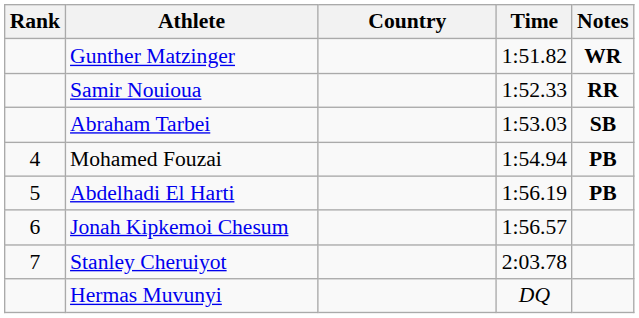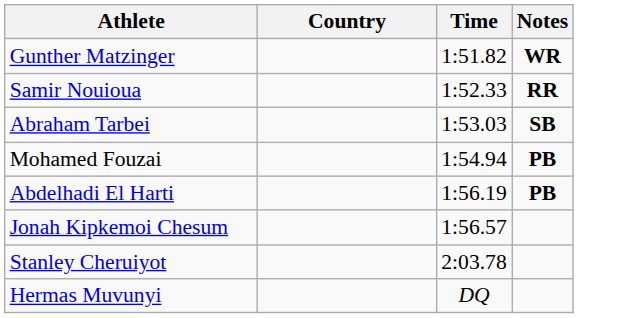 <table class="wikitable sortable" style="text-align:center">
 <tr>
-<th>Rank</th>
 <th style="width:180px">Athlete</th>
 <th style="width:125px">Country</th>
 <th>Time</th>
 <th>Notes</th>
 </tr>
 <tr>
-<td></td>
 <td style="text-align:left;"><a href='#'>Gunther Matzinger</a></td>
 <td style="text-align:left;"></td>
 <td>1:51.82</td>
 <td><strong>WR</strong></td>
 </tr>
 <tr>
-<td></td>
 <td style="text-align:left;"><a href='#'>Samir Nouioua</a></td>
 <td style="text-align:left;"></td>
 <td>1:52.33</td>
 <td><strong>RR</strong></td>
 </tr>
 <tr>
-<td></td>
 <td style="text-align:left;"><a href='#'>Abraham Tarbei</a></td>
 <td style="text-align:left;"></td>
 <td>1:53.03</td>
 <td><strong>SB</strong></td>
 </tr>
 <tr>
-<td>4</td>
 <td style="text-align:left;">Mohamed Fouzai</td>
 <td style="text-align:left;"></td>
 <td>1:54.94</td>
 <td><strong>PB</strong></td>
 </tr>
 <tr>
-<td>5</td>
 <td style="text-align:left;"><a href='#'>Abdelhadi El Harti</a></td>
 <td style="text-align:left;"></td>
 <td>1:56.19</td>
 <td><strong>PB</strong></td>
 </tr>
 <tr>
-<td>6</td>
 <td style="text-align:left;"><a href='#'>Jonah Kipkemoi Chesum</a></td>
 <td style="text-align:left;"></td>
 <td>1:56.57</td>
 <td></td>
 </tr>
 <tr>
-<td>7</td>
 <td style="text-align:left;"><a href='#'>Stanley Cheruiyot</a></td>
 <td style="text-align:left;"></td>
 <td>2:03.78</td>
 <td></td>
 </tr>
 <tr>
-<td></td>
 <td style="text-align:left;"><a href='#'>Hermas Muvunyi</a></td>
 <td style="text-align:left;"></td>
 <td><em>DQ</em></td>
 <td></td>
 </tr>
 </table>
